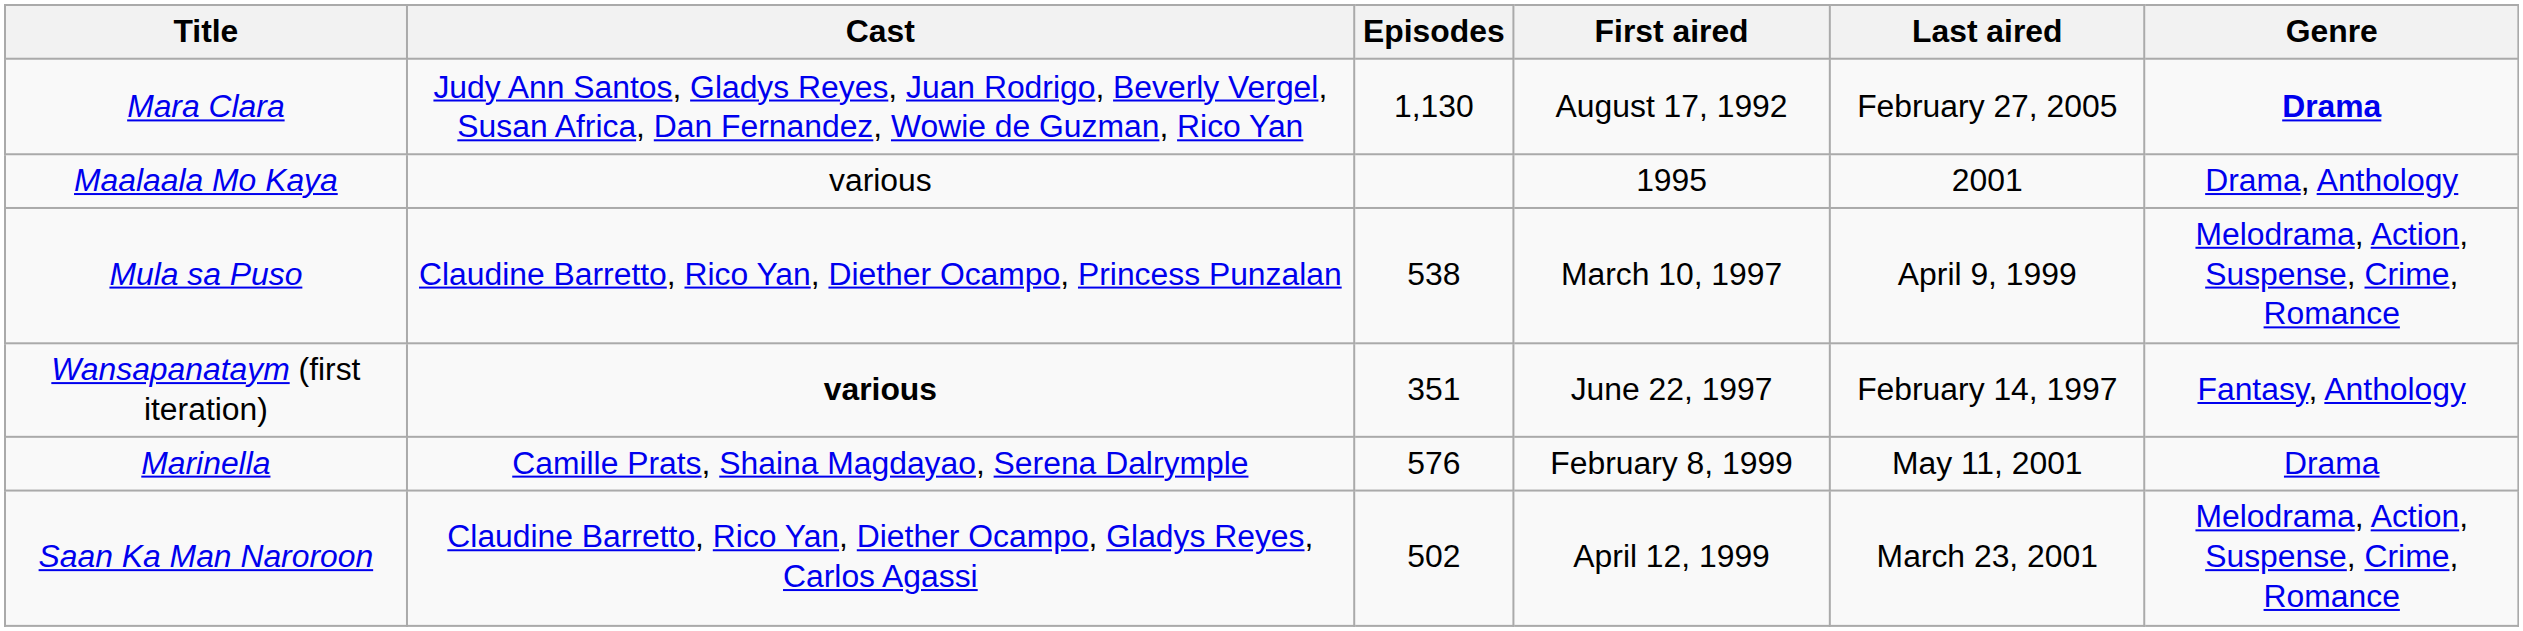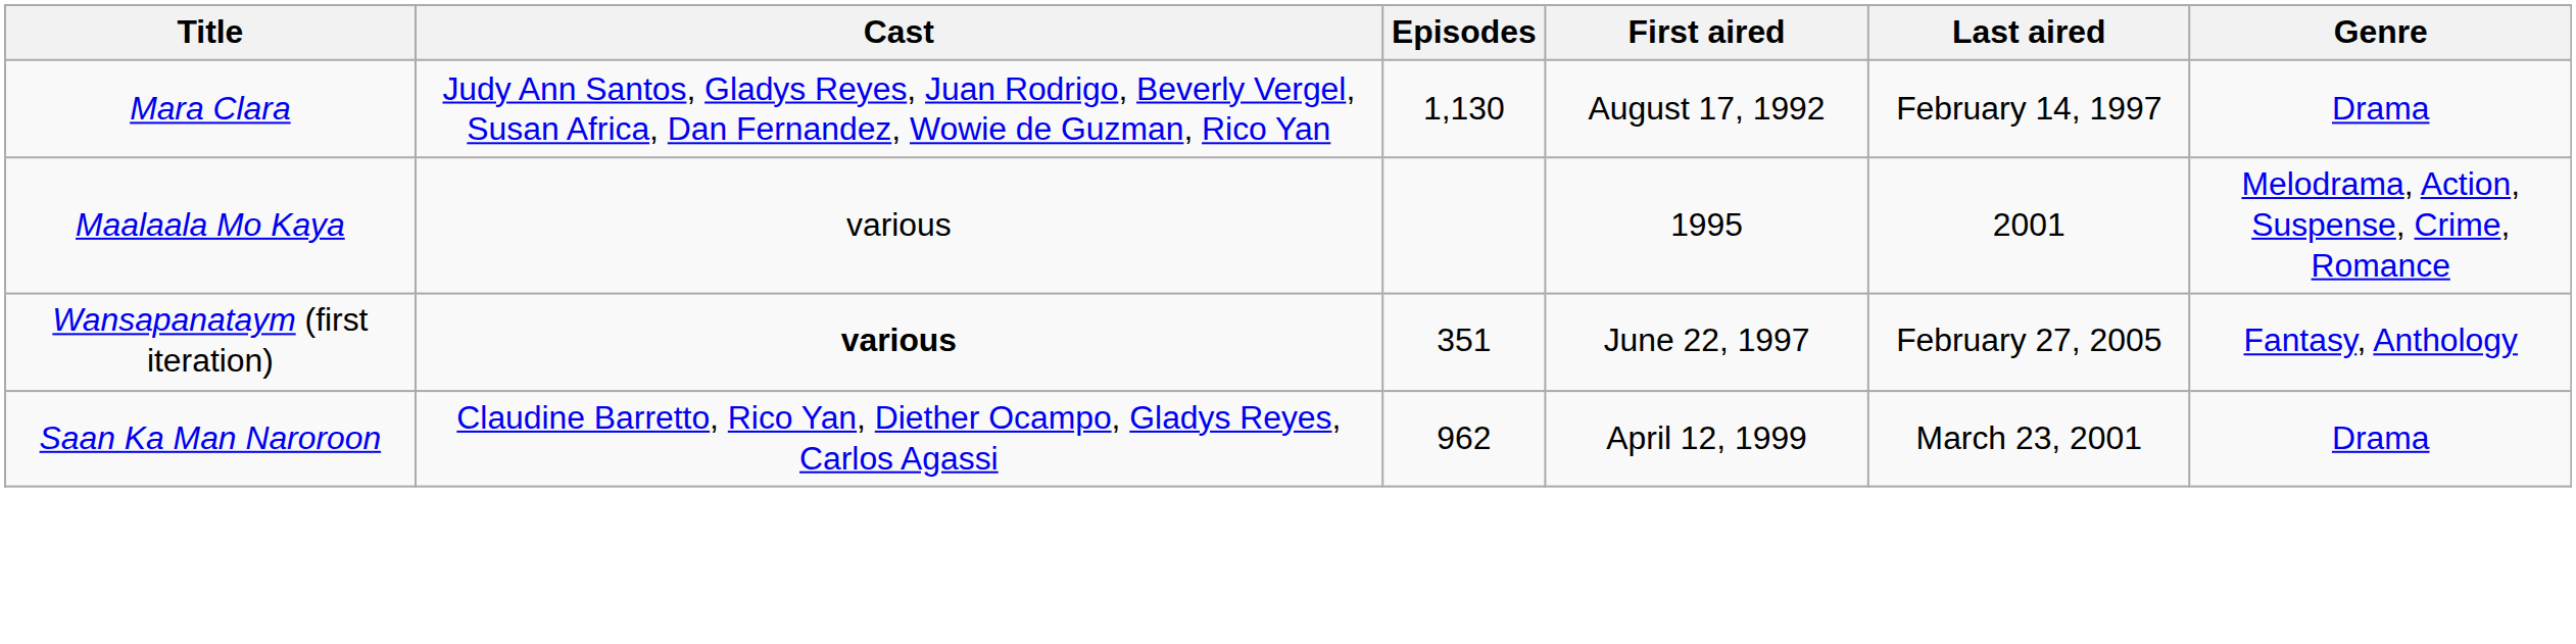 <table class="wikitable sortable" style="text-align:center; font-size:100%; line-height:20px;" width="100%">
 <tr>
 <th style="width:14%;">Title</th>
 <th style="width:33%;">Cast</th>
 <th style="width:01%;">Episodes</th>
 <th style="width:11%;">First aired</th>
 <th style="width:11%;">Last aired</th>
 <th style="width:13%;">Genre</th>
 </tr>
 <tr>
 <td><em><a href='#'>Mara Clara</a></em></td>
 <td><a href='#'>Judy Ann Santos</a>, <a href='#'>Gladys Reyes</a>, <a href='#'>Juan Rodrigo</a>, <a href='#'>Beverly Vergel</a>, <a href='#'>Susan Africa</a>, <a href='#'>Dan Fernandez</a>, <a href='#'>Wowie de Guzman</a>, <a href='#'>Rico Yan</a></td>
 <td>1,130</td>
 <td>August 17, 1992</td>
-<td>February 27, 2005</td>
-<td><strong><a href='#'>Drama</a></strong></td>
+<td>February 14, 1997</td>
+<td><a href='#'>Drama</a></td>
 </tr>
 <tr>
 <td><em><a href='#'>Maalaala Mo Kaya</a></em></td>
 <td>various</td>
 <td></td>
 <td>1995</td>
 <td>2001</td>
-<td><a href='#'>Drama</a>, <a href='#'>Anthology</a></td>
-</tr>
-<tr>
-<td><em><a href='#'>Mula sa Puso</a></em></td>
-<td><a href='#'>Claudine Barretto</a>, <a href='#'>Rico Yan</a>, <a href='#'>Diether Ocampo</a>, <a href='#'>Princess Punzalan</a></td>
-<td>538</td>
-<td>March 10, 1997</td>
-<td>April 9, 1999</td>
 <td><a href='#'>Melodrama</a>, <a href='#'>Action</a>, <a href='#'>Suspense</a>, <a href='#'>Crime</a>, <a href='#'>Romance</a></td>
 </tr>
 <tr>
 <td><em><a href='#'>Wansapanataym</a></em> (first iteration)</td>
 <td><strong>various</strong></td>
 <td>351</td>
 <td>June 22, 1997</td>
-<td>February 14, 1997</td>
+<td>February 27, 2005</td>
 <td><a href='#'>Fantasy</a>, <a href='#'>Anthology</a></td>
-</tr>
-<tr>
-<td><em><a href='#'>Marinella</a></em></td>
-<td><a href='#'>Camille Prats</a>, <a href='#'>Shaina Magdayao</a>, <a href='#'>Serena Dalrymple</a></td>
-<td>576</td>
-<td>February 8, 1999</td>
-<td>May 11, 2001</td>
-<td><a href='#'>Drama</a></td>
 </tr>
 <tr>
 <td><em><a href='#'>Saan Ka Man Naroroon</a></em></td>
 <td><a href='#'>Claudine Barretto</a>, <a href='#'>Rico Yan</a>, <a href='#'>Diether Ocampo</a>, <a href='#'>Gladys Reyes</a>, <a href='#'>Carlos Agassi</a></td>
-<td>502</td>
+<td>962</td>
 <td>April 12, 1999</td>
 <td>March 23, 2001</td>
-<td><a href='#'>Melodrama</a>, <a href='#'>Action</a>, <a href='#'>Suspense</a>, <a href='#'>Crime</a>, <a href='#'>Romance</a></td>
+<td><a href='#'>Drama</a></td>
 </tr>
 </table>
